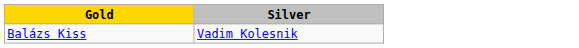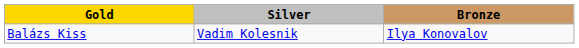 <table class="wikitable" style="text-align:left">
 <tr align="center">
 <td width=200 bgcolor=gold><strong>Gold</strong></td>
 <td width=200 bgcolor=silver><strong>Silver</strong></td>
+<td width=200 bgcolor=CC9966><strong>Bronze</strong></td>
 </tr>
 <tr>
 <td><a href='#'>Balázs Kiss</a><br><em></em></td>
 <td><a href='#'>Vadim Kolesnik</a><br><em></em></td>
+<td><a href='#'>Ilya Konovalov</a><br><em></em></td>
 </tr>
 </table>
